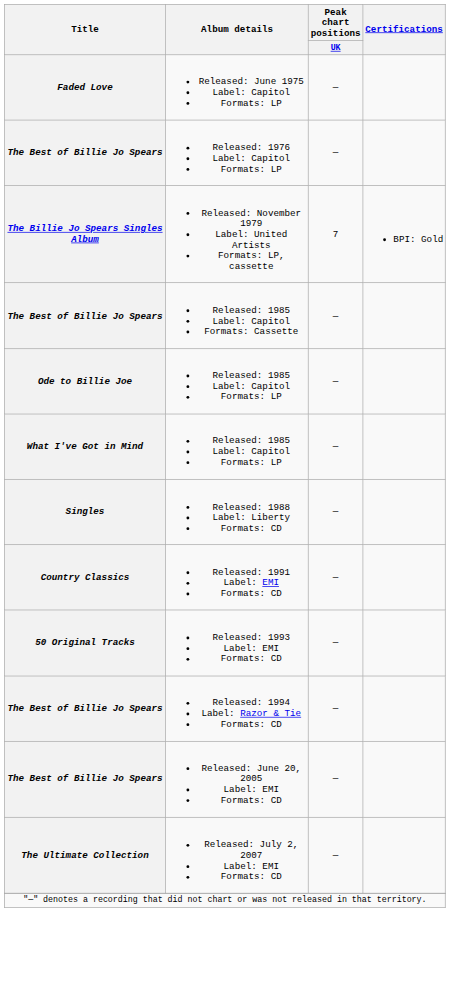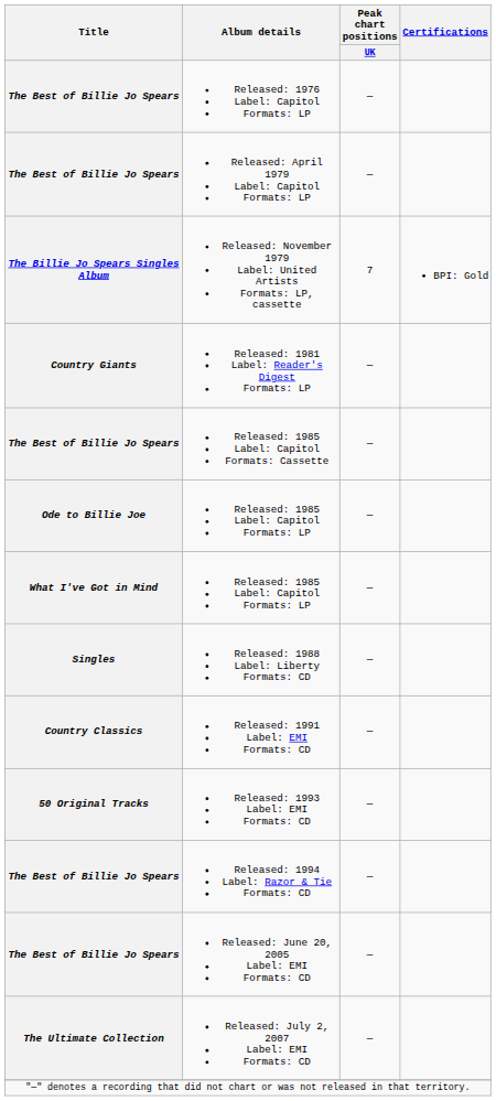 <table class="wikitable plainrowheaders" style="text-align:center;" border="1">
 <tr>
 <th scope="col" rowspan="2" style="width:17em;">Title</th>
 <th scope="col" rowspan="2" style="width:15em;">Album details</th>
 <th scope="col" colspan="1">Peak<br>chart<br>positions</th>
 <th scope="col" rowspan="2"><a href='#'>Certifications</a></th>
 </tr>
 <tr>
 <th scope="col" style="width:2em;font-size:90%;"><a href='#'>UK</a><br></th>
 </tr>
 <tr>
-<th scope="row"><em>Faded Love</em></th>
-<td><br><ul><li>Released: June 1975</li><li>Label: Capitol</li><li>Formats: LP</li></ul></td>
+<th scope="row"><em>The Best of Billie Jo Spears</em></th>
+<td><br><ul><li>Released: 1976</li><li>Label: Capitol</li><li>Formats: LP</li></ul></td>
 <td>—</td>
 <td></td>
 </tr>
 <tr>
 <th scope="row"><em>The Best of Billie Jo Spears</em></th>
-<td><br><ul><li>Released: 1976</li><li>Label: Capitol</li><li>Formats: LP</li></ul></td>
+<td><br><ul><li>Released: April 1979</li><li>Label: Capitol</li><li>Formats: LP</li></ul></td>
 <td>—</td>
 <td></td>
 </tr>
 <tr>
 <th scope="row"><em><a href='#'>The Billie Jo Spears Singles Album</a></em></th>
 <td><br><ul><li>Released: November 1979</li><li>Label: United Artists</li><li>Formats: LP, cassette</li></ul></td>
 <td>7</td>
 <td><br><ul><li>BPI: Gold</li></ul></td>
+</tr>
+<tr>
+<th scope="row"><em>Country Giants</em><br></th>
+<td><br><ul><li>Released: 1981</li><li>Label: <a href='#'>Reader's Digest</a></li><li>Formats: LP</li></ul></td>
+<td>—</td>
+<td></td>
 </tr>
 <tr>
 <th scope="row"><em>The Best of Billie Jo Spears</em></th>
 <td><br><ul><li>Released: 1985</li><li>Label: Capitol</li><li>Formats: Cassette</li></ul></td>
 <td>—</td>
 <td></td>
 </tr>
 <tr>
 <th scope="row"><em>Ode to Billie Joe</em></th>
 <td><br><ul><li>Released: 1985</li><li>Label: Capitol</li><li>Formats: LP</li></ul></td>
 <td>—</td>
 <td></td>
 </tr>
 <tr>
 <th scope="row"><em>What I've Got in Mind</em></th>
 <td><br><ul><li>Released: 1985</li><li>Label: Capitol</li><li>Formats: LP</li></ul></td>
 <td>—</td>
 <td></td>
 </tr>
 <tr>
 <th scope="row"><em>Singles</em></th>
 <td><br><ul><li>Released: 1988</li><li>Label: Liberty</li><li>Formats: CD</li></ul></td>
 <td>—</td>
 <td></td>
 </tr>
 <tr>
 <th scope="row"><em>Country Classics</em></th>
 <td><br><ul><li>Released: 1991</li><li>Label: <a href='#'>EMI</a></li><li>Formats: CD</li></ul></td>
 <td>—</td>
 <td></td>
 </tr>
 <tr>
 <th scope="row"><em>50 Original Tracks</em></th>
 <td><br><ul><li>Released: 1993</li><li>Label: EMI</li><li>Formats: CD</li></ul></td>
 <td>—</td>
 <td></td>
 </tr>
 <tr>
 <th scope="row"><em>The Best of Billie Jo Spears</em></th>
 <td><br><ul><li>Released: 1994</li><li>Label: <a href='#'>Razor & Tie</a></li><li>Formats: CD</li></ul></td>
 <td>—</td>
 <td></td>
 </tr>
 <tr>
 <th scope="row"><em>The Best of Billie Jo Spears</em></th>
 <td><br><ul><li>Released: June 20, 2005</li><li>Label: EMI</li><li>Formats: CD</li></ul></td>
 <td>—</td>
 <td></td>
 </tr>
 <tr>
 <th scope="row"><em>The Ultimate Collection</em></th>
 <td><br><ul><li>Released: July 2, 2007</li><li>Label: EMI</li><li>Formats: CD</li></ul></td>
 <td>—</td>
 <td></td>
 </tr>
 <tr>
 </tr>
 <tr>
 <td colspan="4" style="font-size:90%">"—" denotes a recording that did not chart or was not released in that territory.</td>
 </tr>
 </table>
